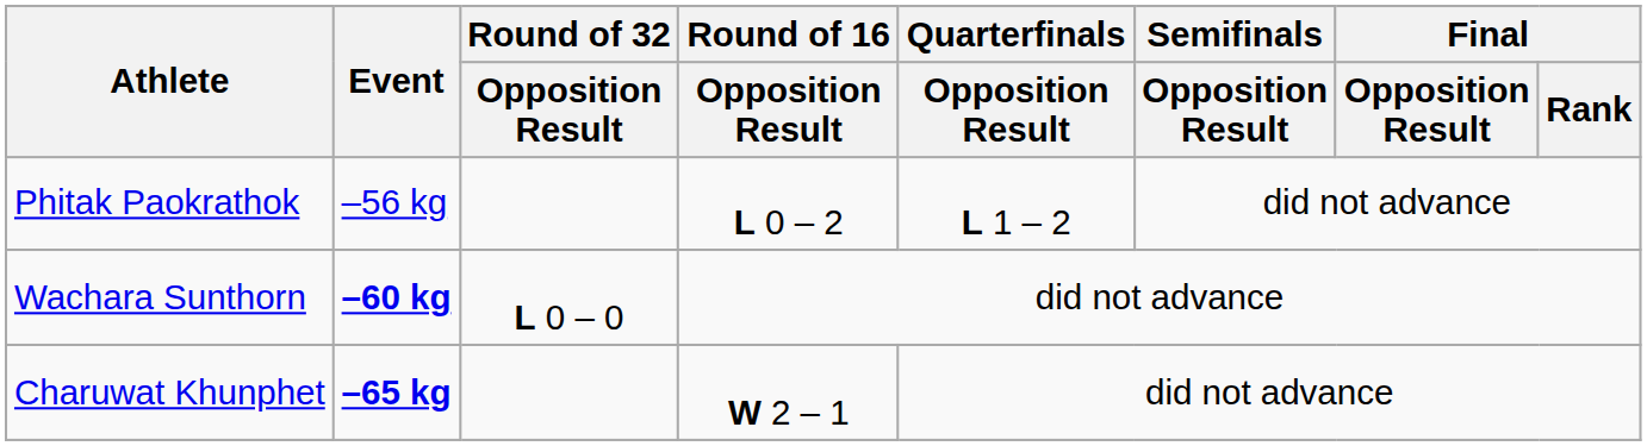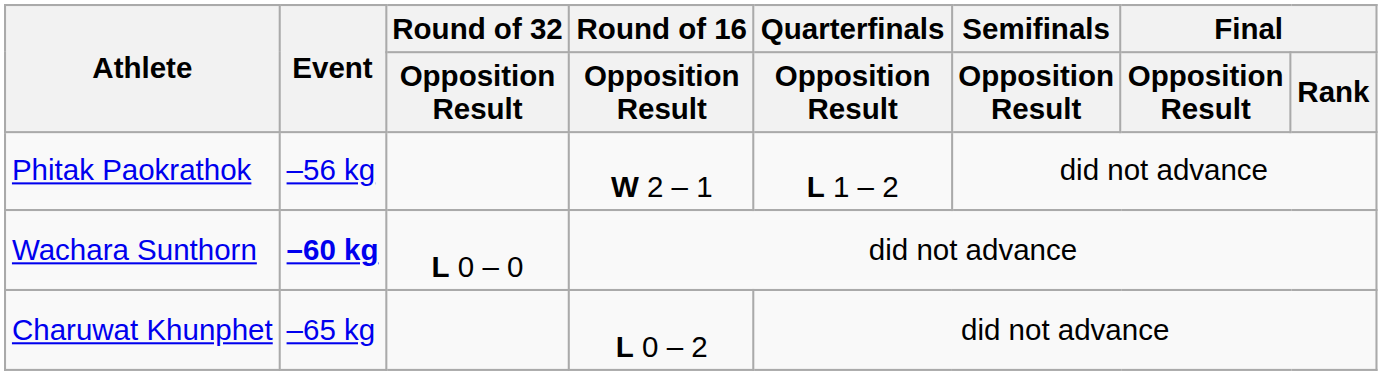 <table class="wikitable" border="1" style="font-size:90%">
 <tr>
 <th rowspan=2>Athlete</th>
 <th rowspan=2>Event</th>
 <th>Round of 32</th>
 <th>Round of 16</th>
 <th>Quarterfinals</th>
 <th>Semifinals</th>
 <th colspan=2>Final</th>
 </tr>
 <tr>
 <th>Opposition<br>Result</th>
 <th>Opposition<br>Result</th>
 <th>Opposition<br>Result</th>
 <th>Opposition<br>Result</th>
 <th>Opposition<br>Result</th>
 <th>Rank</th>
 </tr>
 <tr align=center>
 <td align=left><a href='#'>Phitak Paokrathok</a></td>
 <td align=left><a href='#'>–56 kg</a></td>
 <td></td>
-<td> <br> <strong>L</strong> 0 – 2</td>
+<td> <br> <strong>W</strong> 2 – 1</td>
 <td> <br> <strong>L</strong> 1 – 2</td>
 <td colspan=5>did not advance</td>
 </tr>
 <tr align=center>
 <td align=left><a href='#'>Wachara Sunthorn</a></td>
 <td align=left><strong><a href='#'>–60 kg</a></strong></td>
 <td> <br> <strong>L</strong> 0 – 0</td>
 <td colspan=5>did not advance</td>
 </tr>
 <tr align=center>
 <td align=left><a href='#'>Charuwat Khunphet</a></td>
-<td align=left><strong><a href='#'>–65 kg</a></strong></td>
+<td align=left><a href='#'>–65 kg</a></td>
 <td></td>
-<td> <br> <strong>W</strong> 2 – 1</td>
+<td> <br> <strong>L</strong> 0 – 2</td>
 <td colspan=5>did not advance</td>
 </tr>
 </table>
